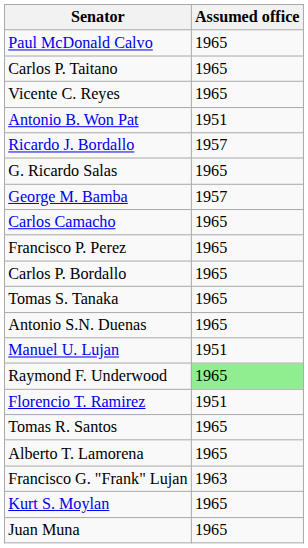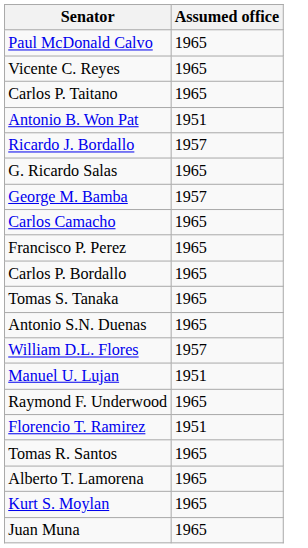 <table class="wikitable sortable" id="votingmembers">
 <tr style="vertical-align:bottom;">
 <th>Senator</th>
 <th>Assumed office</th>
 </tr>
 <tr>
 <td><a href='#'>Paul McDonald Calvo</a></td>
 <td>1965</td>
 </tr>
 <tr>
-<td>Carlos P. Taitano</td>
+<td>Vicente C. Reyes</td>
 <td>1965</td>
 </tr>
 <tr>
-<td>Vicente C. Reyes</td>
+<td>Carlos P. Taitano</td>
 <td>1965</td>
 </tr>
 <tr>
 <td><a href='#'>Antonio B. Won Pat</a></td>
 <td>1951</td>
 </tr>
 <tr>
 <td><a href='#'>Ricardo J. Bordallo</a></td>
 <td>1957</td>
 </tr>
 <tr>
 <td>G. Ricardo Salas</td>
 <td>1965</td>
 </tr>
 <tr>
 <td><a href='#'>George M. Bamba</a></td>
 <td>1957</td>
 </tr>
 <tr>
 <td><a href='#'>Carlos Camacho</a></td>
 <td>1965</td>
 </tr>
 <tr>
 <td>Francisco P. Perez</td>
 <td>1965</td>
 </tr>
 <tr>
 <td>Carlos P. Bordallo</td>
 <td>1965</td>
 </tr>
 <tr>
 <td>Tomas S. Tanaka</td>
 <td>1965</td>
 </tr>
 <tr>
 <td>Antonio S.N. Duenas</td>
 <td>1965</td>
 </tr>
 <tr>
+<td><a href='#'>William D.L. Flores</a></td>
+<td>1957</td>
+</tr>
+<tr>
 <td><a href='#'>Manuel U. Lujan</a></td>
 <td>1951</td>
 </tr>
 <tr>
 <td>Raymond F. Underwood</td>
-<td style="background: lightgreen;">1965</td>
+<td>1965</td>
 </tr>
 <tr>
 <td><a href='#'>Florencio T. Ramirez</a></td>
 <td>1951</td>
 </tr>
 <tr>
 <td>Tomas R. Santos</td>
 <td>1965</td>
 </tr>
 <tr>
 <td>Alberto T. Lamorena</td>
 <td>1965</td>
 </tr>
 <tr>
-<td>Francisco G. "Frank" Lujan</td>
-<td>1963</td>
-</tr>
-<tr>
 <td><a href='#'>Kurt S. Moylan</a></td>
 <td>1965</td>
 </tr>
 <tr>
 <td>Juan Muna</td>
 <td>1965</td>
 </tr>
 </table>
